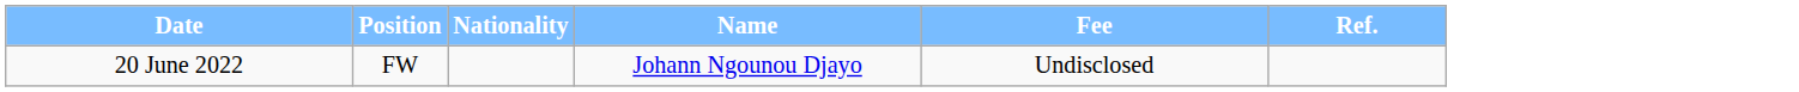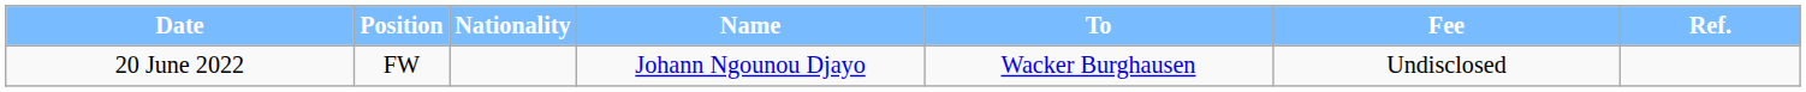 <table class="wikitable"  style="text-align:center; font-size:90%; ">
 <tr>
 <th style="background:#78BCFF; color:white; width:200px;">Date</th>
 <th style="background:#78BCFF; color:white; width:50px;">Position</th>
 <th style="background:#78BCFF; color:white; width:50px;">Nationality</th>
 <th style="background:#78BCFF; color:white; width:200px;">Name</th>
+<th style="background:#78BCFF; color:white; width:200px;">To</th>
 <th style="background:#78BCFF; color:white; width:200px;">Fee</th>
 <th style="background:#78BCFF; color:white; width:100px;">Ref.</th>
 </tr>
 <tr>
 <td>20 June 2022</td>
 <td>FW</td>
 <td></td>
 <td><a href='#'>Johann Ngounou Djayo</a></td>
+<td><a href='#'>Wacker Burghausen</a></td>
 <td>Undisclosed</td>
 <td></td>
 </tr>
 </table>
